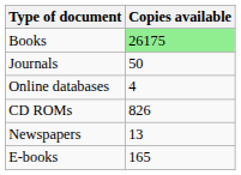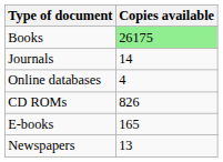 <table class="wikitable">
 <tr>
 <th>Type of document</th>
 <th>Copies available</th>
 </tr>
 <tr>
 <td>Books</td>
 <td style="background: lightgreen;">26175</td>
 </tr>
 <tr>
 <td>Journals</td>
-<td>50</td>
+<td>14</td>
 </tr>
 <tr>
 <td>Online databases</td>
 <td>4</td>
 </tr>
 <tr>
 <td>CD ROMs</td>
 <td>826</td>
 </tr>
 <tr>
+<td>E-books</td>
+<td>165</td>
+</tr>
+<tr>
 <td>Newspapers</td>
 <td>13</td>
 </tr>
-<tr>
-<td>E-books</td>
-<td>165</td>
-</tr>
 </table>
